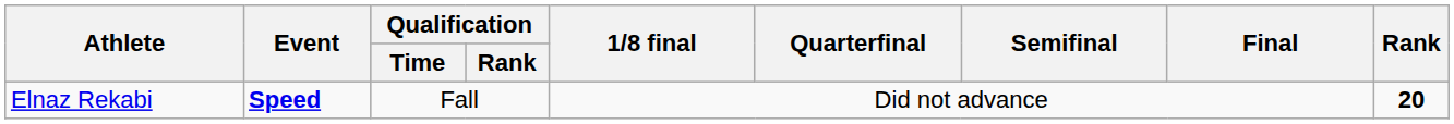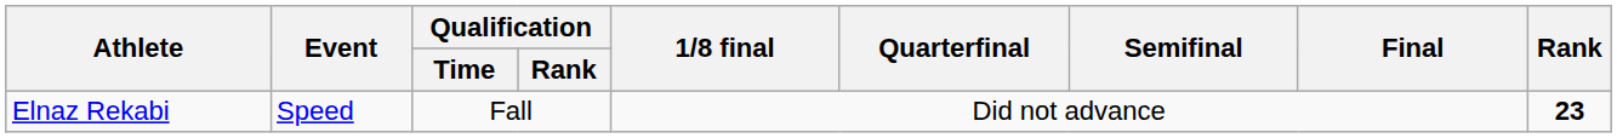 <table class="wikitable" width="98%" style="text-align:center; font-size:90%">
 <tr>
 <th rowspan="2" width="15%">Athlete</th>
 <th rowspan="2" width="8%">Event</th>
 <th colspan="2" width="10%">Qualification</th>
 <th rowspan="2" width="13%">1/8 final</th>
 <th rowspan="2" width="13%">Quarterfinal</th>
 <th rowspan="2" width="13%">Semifinal</th>
 <th rowspan="2" width="13%">Final</th>
 <th rowspan="2" width="4%">Rank</th>
 </tr>
 <tr>
 <th width="6%">Time</th>
 <th>Rank</th>
 </tr>
 <tr>
 <td align="left"><a href='#'>Elnaz Rekabi</a></td>
-<td align="left"><strong><a href='#'>Speed</a></strong></td>
+<td align="left"><a href='#'>Speed</a></td>
 <td colspan=2>Fall</td>
 <td colspan=4>Did not advance</td>
-<td align=center><strong>20</strong></td>
+<td align=center><strong>23</strong></td>
 </tr>
 </table>
